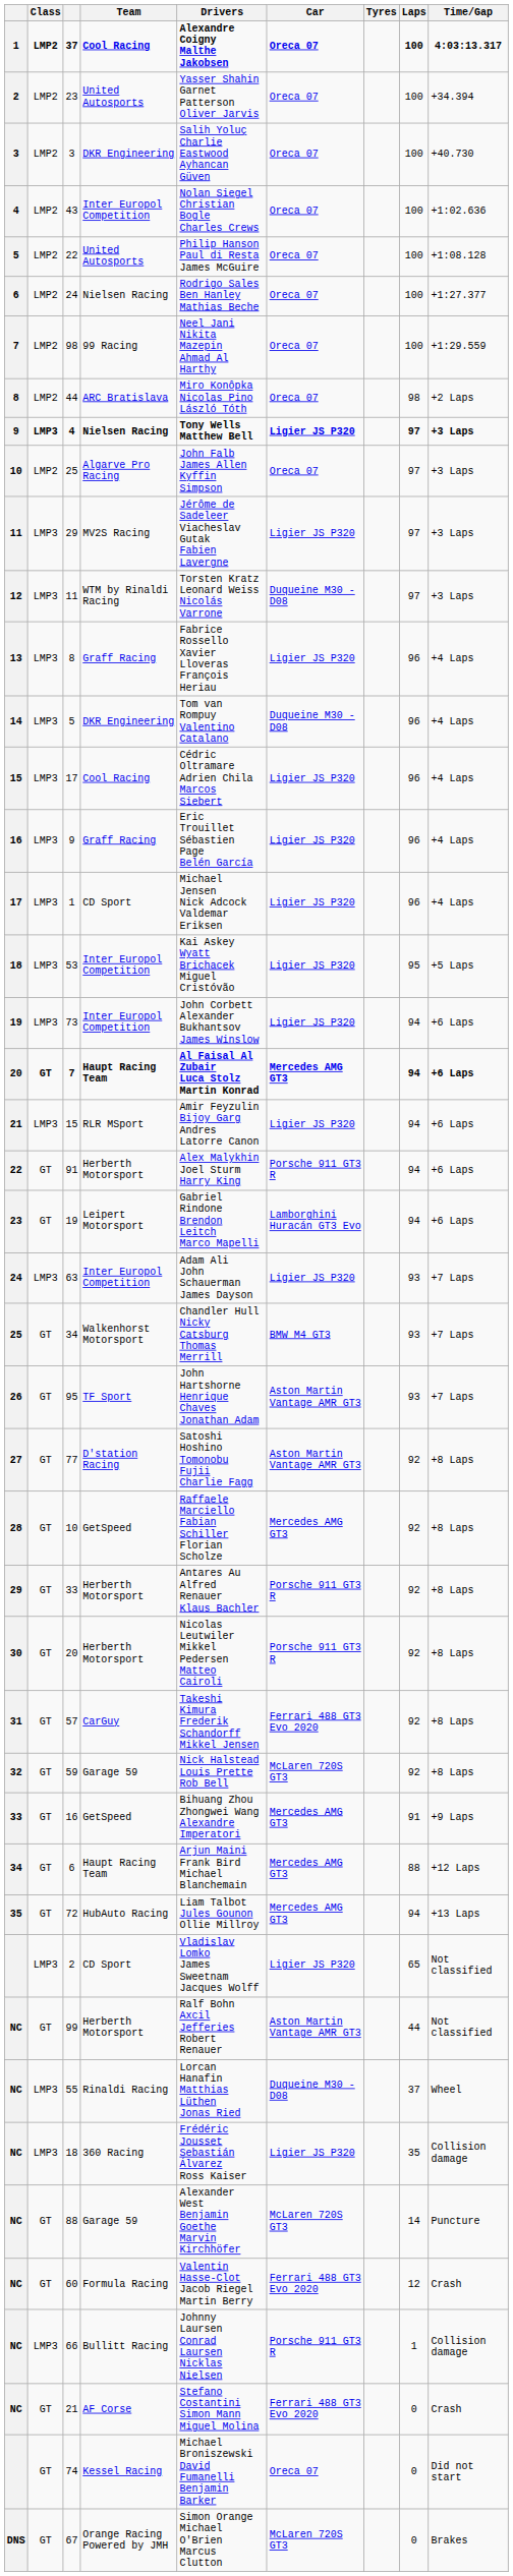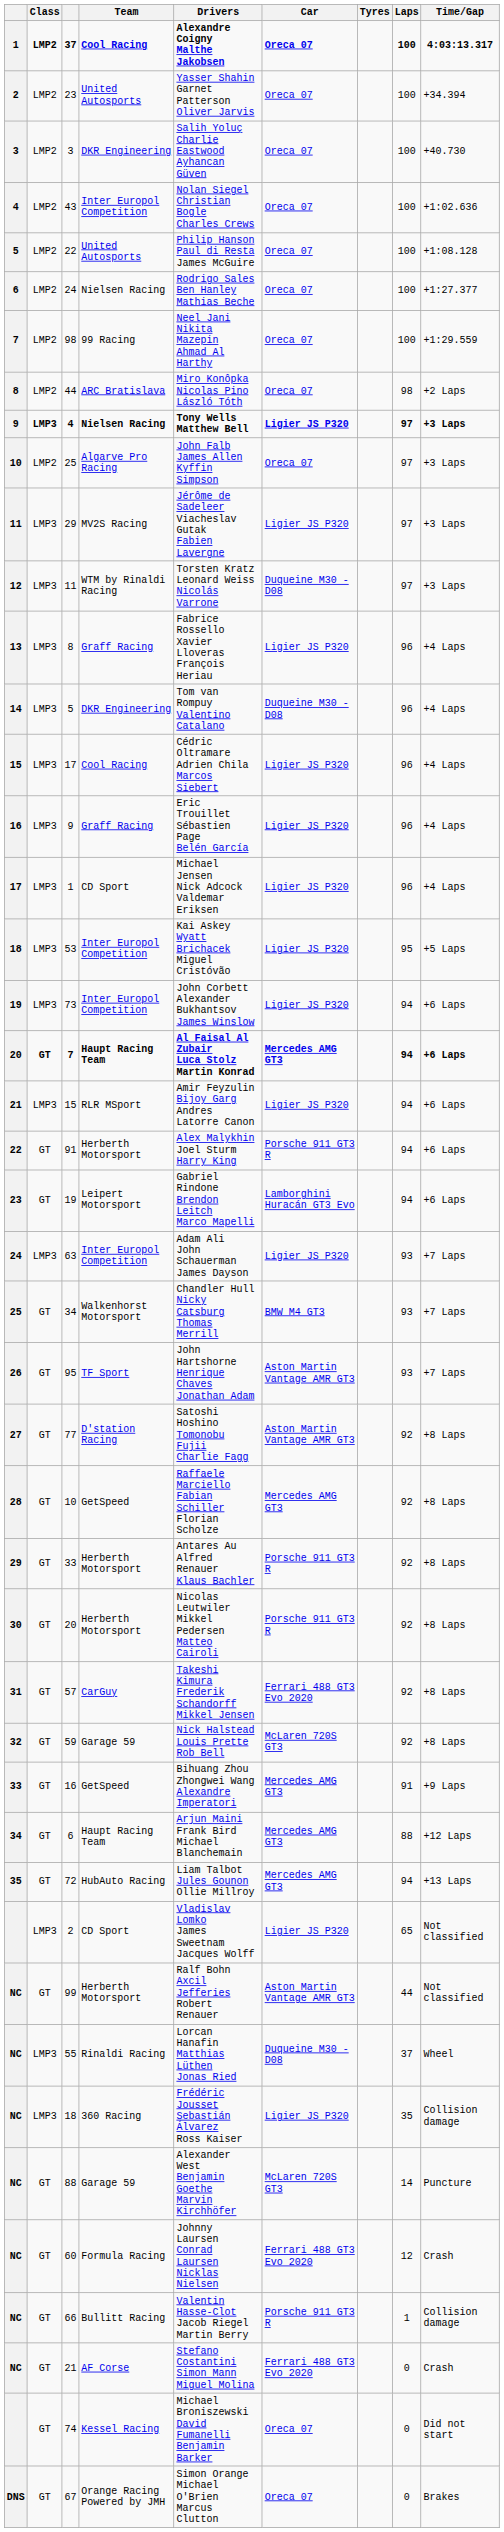 <table class="wikitable" style="font-size:95%;">
 <tr>
 <th></th>
 <th>Class</th>
 <th></th>
 <th>Team</th>
 <th>Drivers</th>
 <th>Car</th>
 <th>Tyres</th>
 <th>Laps</th>
 <th>Time/Gap</th>
 </tr>
 <tr style="font-weight: bold;">
 <th>1</th>
 <td align="center">LMP2</td>
 <td align="center">37</td>
 <td> <a href='#'>Cool Racing</a></td>
 <td> Alexandre Coigny<br> <a href='#'>Malthe Jakobsen</a></td>
 <td><a href='#'>Oreca 07</a></td>
 <td align="center"></td>
 <td align="center">100</td>
 <td align="center">4:03:13.317</td>
 </tr>
 <tr>
 <th>2</th>
 <td align="center">LMP2</td>
 <td align="center">23</td>
 <td> <a href='#'>United Autosports</a></td>
 <td> <a href='#'>Yasser Shahin</a><br> Garnet Patterson<br> <a href='#'>Oliver Jarvis</a></td>
 <td><a href='#'>Oreca 07</a></td>
 <td align="center"></td>
 <td align="center">100</td>
 <td>+34.394</td>
 </tr>
 <tr>
 <th>3</th>
 <td align="center">LMP2</td>
 <td align="center">3</td>
 <td> <a href='#'>DKR Engineering</a></td>
 <td> <a href='#'>Salih Yoluç</a><br> <a href='#'>Charlie Eastwood</a><br> <a href='#'>Ayhancan Güven</a></td>
 <td><a href='#'>Oreca 07</a></td>
 <td align="center"></td>
 <td align="center">100</td>
 <td>+40.730</td>
 </tr>
 <tr>
 <th>4</th>
 <td align="center">LMP2</td>
 <td align="center">43</td>
 <td> <a href='#'>Inter Europol Competition</a></td>
 <td> <a href='#'>Nolan Siegel</a><br> <a href='#'>Christian Bogle</a><br> <a href='#'>Charles Crews</a></td>
 <td><a href='#'>Oreca 07</a></td>
 <td align="center"></td>
 <td align="center">100</td>
 <td>+1:02.636</td>
 </tr>
 <tr>
 <th>5</th>
 <td align="center">LMP2</td>
 <td align="center">22</td>
 <td> <a href='#'>United Autosports</a></td>
 <td> <a href='#'>Philip Hanson</a><br> <a href='#'>Paul di Resta</a><br> James McGuire</td>
 <td><a href='#'>Oreca 07</a></td>
 <td align="center"></td>
 <td align="center">100</td>
 <td>+1:08.128</td>
 </tr>
 <tr>
 <th>6</th>
 <td align="center">LMP2</td>
 <td align="center">24</td>
 <td> Nielsen Racing</td>
 <td> <a href='#'>Rodrigo Sales</a><br> <a href='#'>Ben Hanley</a><br> <a href='#'>Mathias Beche</a></td>
 <td><a href='#'>Oreca 07</a></td>
 <td align="center"></td>
 <td align="center">100</td>
 <td>+1:27.377</td>
 </tr>
 <tr>
 <th>7</th>
 <td align="center">LMP2</td>
 <td align="center">98</td>
 <td> 99 Racing</td>
 <td> <a href='#'>Neel Jani</a><br> <a href='#'>Nikita Mazepin</a><br> <a href='#'>Ahmad Al Harthy</a></td>
 <td><a href='#'>Oreca 07</a></td>
 <td align="center"></td>
 <td align="center">100</td>
 <td>+1:29.559</td>
 </tr>
 <tr>
 <th>8</th>
 <td align="center">LMP2</td>
 <td align="center">44</td>
 <td> <a href='#'>ARC Bratislava</a></td>
 <td> <a href='#'>Miro Konôpka</a><br> <a href='#'>Nicolas Pino</a><br> <a href='#'>László Tóth</a></td>
 <td><a href='#'>Oreca 07</a></td>
 <td align="center"></td>
 <td align="center">98</td>
 <td>+2 Laps</td>
 </tr>
 <tr style="font-weight: bold;">
 <th>9</th>
 <td align="center">LMP3</td>
 <td align="center">4</td>
 <td> Nielsen Racing</td>
 <td> Tony Wells<br> Matthew Bell</td>
 <td><a href='#'>Ligier JS P320</a></td>
 <td align="center"></td>
 <td align="center">97</td>
 <td>+3 Laps</td>
 </tr>
 <tr>
 <th>10</th>
 <td align="center">LMP2</td>
 <td align="center">25</td>
 <td> <a href='#'>Algarve Pro Racing</a></td>
 <td> <a href='#'>John Falb</a><br> <a href='#'>James Allen</a><br> <a href='#'>Kyffin Simpson</a></td>
 <td><a href='#'>Oreca 07</a></td>
 <td align="center"></td>
 <td align="center">97</td>
 <td>+3 Laps</td>
 </tr>
 <tr>
 <th>11</th>
 <td align="center">LMP3</td>
 <td align="center">29</td>
 <td> MV2S Racing</td>
 <td> <a href='#'>Jérôme de Sadeleer</a><br> Viacheslav Gutak<br> <a href='#'>Fabien Lavergne</a></td>
 <td><a href='#'>Ligier JS P320</a></td>
 <td align="center"></td>
 <td align="center">97</td>
 <td>+3 Laps</td>
 </tr>
 <tr>
 <th>12</th>
 <td align="center">LMP3</td>
 <td align="center">11</td>
 <td> WTM by Rinaldi Racing</td>
 <td> Torsten Kratz<br> Leonard Weiss<br> <a href='#'>Nicolás Varrone</a></td>
 <td><a href='#'>Duqueine M30 - D08</a></td>
 <td align="center"></td>
 <td align="center">97</td>
 <td>+3 Laps</td>
 </tr>
 <tr>
 <th>13</th>
 <td align="center">LMP3</td>
 <td align="center">8</td>
 <td> <a href='#'>Graff Racing</a></td>
 <td> Fabrice Rossello<br> Xavier Lloveras<br> François Heriau</td>
 <td><a href='#'>Ligier JS P320</a></td>
 <td align="center"></td>
 <td align="center">96</td>
 <td>+4 Laps</td>
 </tr>
 <tr>
 <th>14</th>
 <td align="center">LMP3</td>
 <td align="center">5</td>
 <td> <a href='#'>DKR Engineering</a></td>
 <td> Tom van Rompuy<br> <a href='#'>Valentino Catalano</a></td>
 <td><a href='#'>Duqueine M30 - D08</a></td>
 <td align="center"></td>
 <td align="center">96</td>
 <td>+4 Laps</td>
 </tr>
 <tr>
 <th>15</th>
 <td align="center">LMP3</td>
 <td align="center">17</td>
 <td> <a href='#'>Cool Racing</a></td>
 <td> Cédric Oltramare<br> Adrien Chila<br> <a href='#'>Marcos Siebert</a></td>
 <td><a href='#'>Ligier JS P320</a></td>
 <td align="center"></td>
 <td align="center">96</td>
 <td>+4 Laps</td>
 </tr>
 <tr>
 <th>16</th>
 <td align="center">LMP3</td>
 <td align="center">9</td>
 <td> <a href='#'>Graff Racing</a></td>
 <td> Eric Trouillet<br> Sébastien Page<br> <a href='#'>Belén García</a></td>
 <td><a href='#'>Ligier JS P320</a></td>
 <td align="center"></td>
 <td align="center">96</td>
 <td>+4 Laps</td>
 </tr>
 <tr>
 <th>17</th>
 <td align="center">LMP3</td>
 <td align="center">1</td>
 <td> CD Sport</td>
 <td> Michael Jensen<br> Nick Adcock<br> Valdemar Eriksen</td>
 <td><a href='#'>Ligier JS P320</a></td>
 <td align="center"></td>
 <td align="center">96</td>
 <td>+4 Laps</td>
 </tr>
 <tr>
 <th>18</th>
 <td align="center">LMP3</td>
 <td align="center">53</td>
 <td> <a href='#'>Inter Europol Competition</a></td>
 <td> Kai Askey<br> <a href='#'>Wyatt Brichacek</a><br> Miguel Cristóvão</td>
 <td><a href='#'>Ligier JS P320</a></td>
 <td align="center"></td>
 <td align="center">95</td>
 <td>+5 Laps</td>
 </tr>
 <tr>
 <th>19</th>
 <td align="center">LMP3</td>
 <td align="center">73</td>
 <td> <a href='#'>Inter Europol Competition</a></td>
 <td> John Corbett<br> Alexander Bukhantsov<br> <a href='#'>James Winslow</a></td>
 <td><a href='#'>Ligier JS P320</a></td>
 <td align="center"></td>
 <td align="center">94</td>
 <td>+6 Laps</td>
 </tr>
 <tr style="font-weight: bold;">
 <th>20</th>
 <td align="center">GT</td>
 <td align="center">7</td>
 <td> Haupt Racing Team</td>
 <td> <a href='#'>Al Faisal Al Zubair</a><br> <a href='#'>Luca Stolz</a><br> Martin Konrad</td>
 <td><a href='#'>Mercedes AMG GT3</a></td>
 <td align="center"></td>
 <td align="center">94</td>
 <td>+6 Laps</td>
 </tr>
 <tr>
 <th>21</th>
 <td align="center">LMP3</td>
 <td align="center">15</td>
 <td> RLR MSport</td>
 <td> Amir Feyzulin<br> <a href='#'>Bijoy Garg</a><br> Andres Latorre Canon</td>
 <td><a href='#'>Ligier JS P320</a></td>
 <td align="center"></td>
 <td align="center">94</td>
 <td>+6 Laps</td>
 </tr>
 <tr>
 <th>22</th>
 <td align="center">GT</td>
 <td align="center">91</td>
 <td> Herberth Motorsport</td>
 <td> <a href='#'>Alex Malykhin</a><br> Joel Sturm<br> <a href='#'>Harry King</a></td>
 <td><a href='#'>Porsche 911 GT3 R</a></td>
 <td align="center"></td>
 <td align="center">94</td>
 <td>+6 Laps</td>
 </tr>
 <tr>
 <th>23</th>
 <td align="center">GT</td>
 <td align="center">19</td>
 <td> Leipert Motorsport</td>
 <td> Gabriel Rindone<br> <a href='#'>Brendon Leitch</a><br> <a href='#'>Marco Mapelli</a></td>
 <td><a href='#'>Lamborghini Huracán GT3 Evo</a></td>
 <td align="center"></td>
 <td align="center">94</td>
 <td>+6 Laps</td>
 </tr>
 <tr>
 <th>24</th>
 <td align="center">LMP3</td>
 <td align="center">63</td>
 <td> <a href='#'>Inter Europol Competition</a></td>
 <td> Adam Ali<br> John Schauerman<br> James Dayson</td>
 <td><a href='#'>Ligier JS P320</a></td>
 <td align="center"></td>
 <td align="center">93</td>
 <td>+7 Laps</td>
 </tr>
 <tr>
 <th>25</th>
 <td align="center">GT</td>
 <td align="center">34</td>
 <td> Walkenhorst Motorsport</td>
 <td> Chandler Hull<br> <a href='#'>Nicky Catsburg</a><br> <a href='#'>Thomas Merrill</a></td>
 <td><a href='#'>BMW M4 GT3</a></td>
 <td align="center"></td>
 <td align="center">93</td>
 <td>+7 Laps</td>
 </tr>
 <tr>
 <th>26</th>
 <td align="center">GT</td>
 <td align="center">95</td>
 <td> <a href='#'>TF Sport</a></td>
 <td> John Hartshorne<br> <a href='#'>Henrique Chaves</a><br> <a href='#'>Jonathan Adam</a></td>
 <td><a href='#'>Aston Martin Vantage AMR GT3</a></td>
 <td align="center"></td>
 <td align="center">93</td>
 <td>+7 Laps</td>
 </tr>
 <tr>
 <th>27</th>
 <td align="center">GT</td>
 <td align="center">77</td>
 <td> <a href='#'>D'station Racing</a></td>
 <td> Satoshi Hoshino<br> <a href='#'>Tomonobu Fujii</a><br> <a href='#'>Charlie Fagg</a></td>
 <td><a href='#'>Aston Martin Vantage AMR GT3</a></td>
 <td align="center"></td>
 <td align="center">92</td>
 <td>+8 Laps</td>
 </tr>
 <tr>
 <th>28</th>
 <td align="center">GT</td>
 <td align="center">10</td>
 <td> GetSpeed</td>
 <td> <a href='#'>Raffaele Marciello</a><br> <a href='#'>Fabian Schiller</a><br> Florian Scholze</td>
 <td><a href='#'>Mercedes AMG GT3</a></td>
 <td align="center"></td>
 <td align="center">92</td>
 <td>+8 Laps</td>
 </tr>
 <tr>
 <th>29</th>
 <td align="center">GT</td>
 <td align="center">33</td>
 <td> Herberth Motorsport</td>
 <td> Antares Au<br> Alfred Renauer<br> <a href='#'>Klaus Bachler</a></td>
 <td><a href='#'>Porsche 911 GT3 R</a></td>
 <td align="center"></td>
 <td align="center">92</td>
 <td>+8 Laps</td>
 </tr>
 <tr>
 <th>30</th>
 <td align="center">GT</td>
 <td align="center">20</td>
 <td> Herberth Motorsport</td>
 <td> Nicolas Leutwiler<br> Mikkel Pedersen<br> <a href='#'>Matteo Cairoli</a></td>
 <td><a href='#'>Porsche 911 GT3 R</a></td>
 <td align="center"></td>
 <td align="center">92</td>
 <td>+8 Laps</td>
 </tr>
 <tr>
 <th>31</th>
 <td align="center">GT</td>
 <td align="center">57</td>
 <td> <a href='#'>CarGuy</a></td>
 <td> <a href='#'>Takeshi Kimura</a><br> <a href='#'>Frederik Schandorff</a><br> <a href='#'>Mikkel Jensen</a></td>
 <td><a href='#'>Ferrari 488 GT3 Evo 2020</a></td>
 <td align="center"></td>
 <td align="center">92</td>
 <td>+8 Laps</td>
 </tr>
 <tr>
 <th>32</th>
 <td align="center">GT</td>
 <td align="center">59</td>
 <td> Garage 59</td>
 <td> <a href='#'>Nick Halstead</a><br> <a href='#'>Louis Prette</a><br> <a href='#'>Rob Bell</a></td>
 <td><a href='#'>McLaren 720S GT3</a></td>
 <td align="center"></td>
 <td align="center">92</td>
 <td>+8 Laps</td>
 </tr>
 <tr>
 <th>33</th>
 <td align="center">GT</td>
 <td align="center">16</td>
 <td> GetSpeed</td>
 <td> Bihuang Zhou<br> Zhongwei Wang<br> <a href='#'>Alexandre Imperatori</a></td>
 <td><a href='#'>Mercedes AMG GT3</a></td>
 <td align="center"></td>
 <td align="center">91</td>
 <td>+9 Laps</td>
 </tr>
 <tr>
 <th>34</th>
 <td align="center">GT</td>
 <td align="center">6</td>
 <td> Haupt Racing Team</td>
 <td> <a href='#'>Arjun Maini</a><br> Frank Bird<br> Michael Blanchemain</td>
 <td><a href='#'>Mercedes AMG GT3</a></td>
 <td align="center"></td>
 <td align="center">88</td>
 <td>+12 Laps</td>
 </tr>
 <tr>
 <th>35</th>
 <td align="center">GT</td>
 <td align="center">72</td>
 <td> HubAuto Racing</td>
 <td> Liam Talbot<br> <a href='#'>Jules Gounon</a><br> Ollie Millroy</td>
 <td><a href='#'>Mercedes AMG GT3</a></td>
 <td align="center"></td>
 <td align="center">94</td>
 <td>+13 Laps</td>
 </tr>
 <tr>
 <th></th>
 <td align="center">LMP3</td>
 <td align="center">2</td>
 <td> CD Sport</td>
 <td> <a href='#'>Vladislav Lomko</a><br> James Sweetnam<br> Jacques Wolff</td>
 <td><a href='#'>Ligier JS P320</a></td>
 <td align="center"></td>
 <td align="center">65</td>
 <td>Not classified</td>
 </tr>
 <tr>
 <th>NC</th>
 <td align="center">GT</td>
 <td align="center">99</td>
 <td> Herberth Motorsport</td>
 <td> Ralf Bohn<br> <a href='#'>Axcil Jefferies</a><br> Robert Renauer</td>
 <td><a href='#'>Aston Martin Vantage AMR GT3</a></td>
 <td align="center"></td>
 <td align="center">44</td>
 <td>Not classified</td>
 </tr>
 <tr>
 <th>NC</th>
 <td align="center">LMP3</td>
 <td align="center">55</td>
 <td> Rinaldi Racing</td>
 <td> Lorcan Hanafin<br> <a href='#'>Matthias Lüthen</a><br> <a href='#'>Jonas Ried</a></td>
 <td><a href='#'>Duqueine M30 - D08</a></td>
 <td align="center"></td>
 <td align="center">37</td>
 <td>Wheel</td>
 </tr>
 <tr>
 <th>NC</th>
 <td align="center">LMP3</td>
 <td align="center">18</td>
 <td> 360 Racing</td>
 <td> <a href='#'>Frédéric Jousset</a><br> <a href='#'>Sebastián Álvarez</a><br> Ross Kaiser</td>
 <td><a href='#'>Ligier JS P320</a></td>
 <td align="center"></td>
 <td align="center">35</td>
 <td>Collision damage</td>
 </tr>
 <tr>
 <th>NC</th>
 <td align="center">GT</td>
 <td align="center">88</td>
 <td> Garage 59</td>
 <td> Alexander West<br> <a href='#'>Benjamin Goethe</a><br> <a href='#'>Marvin Kirchhöfer</a></td>
 <td><a href='#'>McLaren 720S GT3</a></td>
 <td align="center"></td>
 <td align="center">14</td>
 <td>Puncture</td>
 </tr>
 <tr>
 <th>NC</th>
 <td align="center">GT</td>
 <td align="center">60</td>
 <td> Formula Racing</td>
-<td> <a href='#'>Valentin Hasse-Clot</a><br> Jacob Riegel<br> Martin Berry</td>
+<td> Johnny Laursen<br> <a href='#'>Conrad Laursen</a><br> <a href='#'>Nicklas Nielsen</a></td>
 <td><a href='#'>Ferrari 488 GT3 Evo 2020</a></td>
 <td align="center"></td>
 <td align="center">12</td>
 <td>Crash</td>
 </tr>
 <tr>
 <th>NC</th>
-<td align="center">LMP3</td>
+<td align="center">GT</td>
 <td align="center">66</td>
 <td> Bullitt Racing</td>
-<td> Johnny Laursen<br> <a href='#'>Conrad Laursen</a><br> <a href='#'>Nicklas Nielsen</a></td>
+<td> <a href='#'>Valentin Hasse-Clot</a><br> Jacob Riegel<br> Martin Berry</td>
 <td><a href='#'>Porsche 911 GT3 R</a></td>
 <td align="center"></td>
 <td align="center">1</td>
 <td>Collision damage</td>
 </tr>
 <tr>
 <th>NC</th>
 <td align="center">GT</td>
 <td align="center">21</td>
 <td> <a href='#'>AF Corse</a></td>
 <td> <a href='#'>Stefano Costantini</a><br> <a href='#'>Simon Mann</a><br> <a href='#'>Miguel Molina</a></td>
 <td><a href='#'>Ferrari 488 GT3 Evo 2020</a></td>
 <td align="center"></td>
 <td align="center">0</td>
 <td>Crash</td>
 </tr>
 <tr>
 <th></th>
 <td align="center">GT</td>
 <td align="center">74</td>
 <td> <a href='#'>Kessel Racing</a></td>
 <td> Michael Broniszewski<br> <a href='#'>David Fumanelli</a><br> <a href='#'>Benjamin Barker</a></td>
 <td><a href='#'>Oreca 07</a></td>
 <td align="center"></td>
 <td align="center">0</td>
 <td>Did not start</td>
 </tr>
 <tr>
 <th>DNS</th>
 <td align="center">GT</td>
 <td align="center">67</td>
 <td> Orange Racing Powered by JMH</td>
 <td> Simon Orange<br> Michael O'Brien<br> Marcus Clutton</td>
-<td><a href='#'>McLaren 720S GT3</a></td>
+<td><a href='#'>Oreca 07</a></td>
 <td align="center"></td>
 <td align="center">0</td>
 <td>Brakes</td>
 </tr>
 </table>
